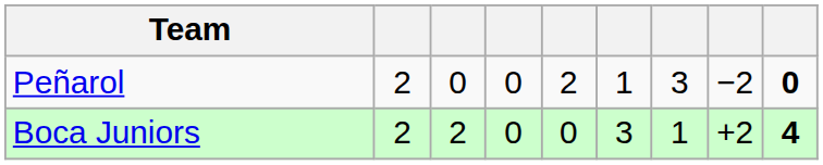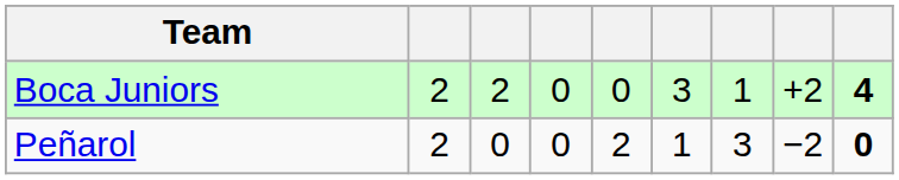 <table class="wikitable" style="text-align: center;">
 <tr>
 <th width=175>Team</th>
 <th width=20></th>
 <th width=20></th>
 <th width=20></th>
 <th width=20></th>
 <th width=20></th>
 <th width=20></th>
 <th width=20></th>
 <th width=20></th>
 </tr>
+<tr bgcolor=#CCFFCC>
+<td align=left> <a href='#'>Boca Juniors</a></td>
+<td>2</td>
+<td>2</td>
+<td>0</td>
+<td>0</td>
+<td>3</td>
+<td>1</td>
+<td>+2</td>
+<td><strong>4</strong></td>
+</tr>
 <tr>
 <td align=left> <a href='#'>Peñarol</a></td>
 <td>2</td>
 <td>0</td>
 <td>0</td>
 <td>2</td>
 <td>1</td>
 <td>3</td>
 <td>−2</td>
 <td><strong>0</strong></td>
 </tr>
-<tr bgcolor=#CCFFCC>
-<td align=left> <a href='#'>Boca Juniors</a></td>
-<td>2</td>
-<td>2</td>
-<td>0</td>
-<td>0</td>
-<td>3</td>
-<td>1</td>
-<td>+2</td>
-<td><strong>4</strong></td>
-</tr>
 </table>
